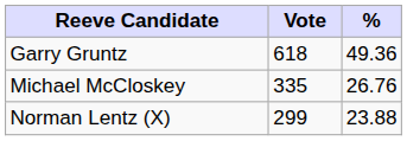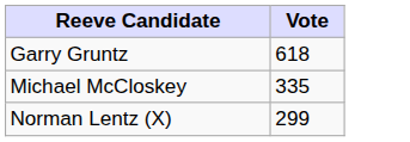 <table class="wikitable">
 <tr>
 <th style="background:#ddf; width:200px;">Reeve Candidate</th>
 <th style="background:#ddf; width:50px;">Vote</th>
-<th style="background:#ddf; width:30px;">%</th>
 </tr>
 <tr>
 <td>Garry Gruntz</td>
 <td>618</td>
-<td>49.36</td>
 </tr>
 <tr>
 <td>Michael McCloskey</td>
 <td>335</td>
-<td>26.76</td>
 </tr>
 <tr>
 <td>Norman Lentz (X)</td>
 <td>299</td>
-<td>23.88</td>
 </tr>
 </table>
